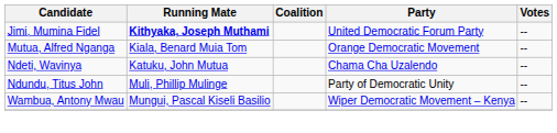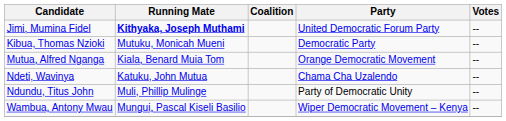 <table class="wikitable sortable">
 <tr>
 <th>Candidate</th>
 <th>Running Mate</th>
 <th>Coalition</th>
 <th>Party</th>
 <th>Votes</th>
 </tr>
 <tr>
 <td><a href='#'>Jimi, Mumina Fidel</a></td>
 <td><strong><a href='#'>Kithyaka, Joseph Muthami</a></strong></td>
 <td></td>
 <td><a href='#'>United Democratic Forum Party</a></td>
+<td>--</td>
+</tr>
+<tr>
+<td><a href='#'>Kibua, Thomas Nzioki</a></td>
+<td><a href='#'>Mutuku, Monicah Mueni</a></td>
+<td></td>
+<td><a href='#'>Democratic Party</a></td>
 <td>--</td>
 </tr>
 <tr>
 <td><a href='#'>Mutua, Alfred Nganga</a></td>
 <td><a href='#'>Kiala, Benard Muia Tom</a></td>
 <td></td>
 <td><a href='#'>Orange Democratic Movement</a></td>
 <td>--</td>
 </tr>
 <tr>
 <td><a href='#'>Ndeti, Wavinya</a></td>
 <td><a href='#'>Katuku, John Mutua</a></td>
 <td></td>
 <td><a href='#'>Chama Cha Uzalendo</a></td>
 <td>--</td>
 </tr>
 <tr>
 <td><a href='#'>Ndundu, Titus John</a></td>
 <td><a href='#'>Muli, Phillip Mulinge</a></td>
 <td></td>
 <td>Party of Democratic Unity</td>
 <td>--</td>
 </tr>
 <tr>
 <td><a href='#'>Wambua, Antony Mwau</a></td>
 <td><a href='#'>Mungui, Pascal Kiseli Basilio</a></td>
 <td></td>
 <td><a href='#'>Wiper Democratic Movement – Kenya</a></td>
 <td>--</td>
 </tr>
 <tr>
 </tr>
 </table>
